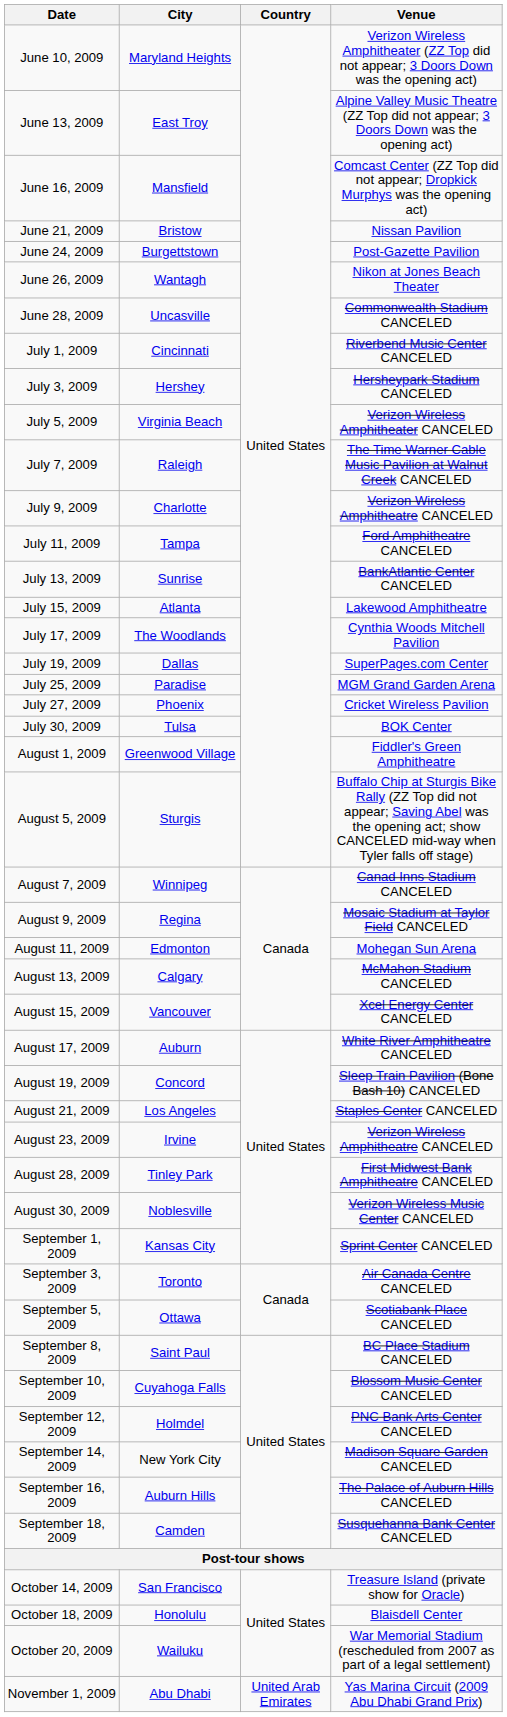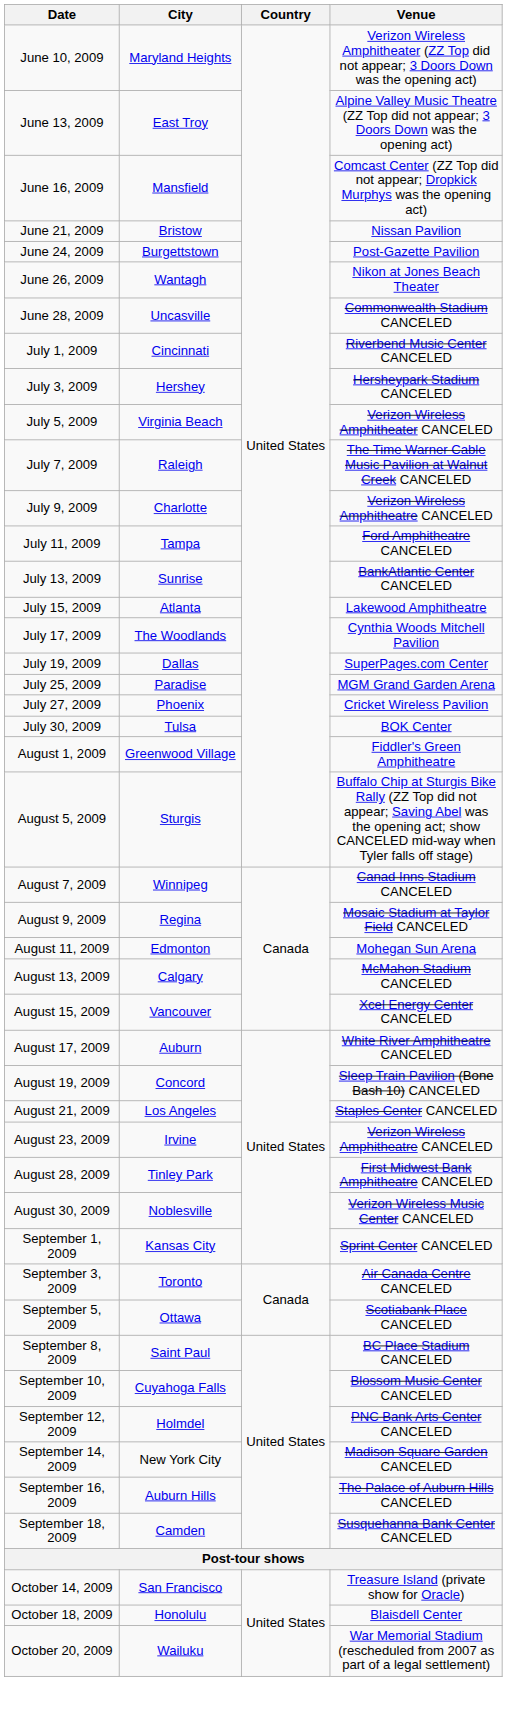 <table class="wikitable" style="text-align:center;">
 <tr>
 <th width="200">Date</th>
 <th width="200">City</th>
 <th width="150">Country</th>
 <th width="300">Venue</th>
 </tr>
 <tr>
 <td>June 10, 2009</td>
 <td><a href='#'>Maryland Heights</a></td>
 <td rowspan="22">United States</td>
 <td><a href='#'>Verizon Wireless Amphitheater</a> (<a href='#'>ZZ Top</a> did not appear; <a href='#'>3 Doors Down</a> was the opening act)</td>
 </tr>
 <tr>
 <td>June 13, 2009</td>
 <td><a href='#'>East Troy</a></td>
 <td><a href='#'>Alpine Valley Music Theatre</a> (ZZ Top did not appear; <a href='#'>3 Doors Down</a> was the opening act)</td>
 </tr>
 <tr>
 <td>June 16, 2009</td>
 <td><a href='#'>Mansfield</a></td>
 <td><a href='#'>Comcast Center</a> (ZZ Top did not appear; <a href='#'>Dropkick Murphys</a> was the opening act)</td>
 </tr>
 <tr>
 <td>June 21, 2009</td>
 <td><a href='#'>Bristow</a></td>
 <td><a href='#'>Nissan Pavilion</a></td>
 </tr>
 <tr>
 <td>June 24, 2009</td>
 <td><a href='#'>Burgettstown</a></td>
 <td><a href='#'>Post-Gazette Pavilion</a></td>
 </tr>
 <tr>
 <td>June 26, 2009</td>
 <td><a href='#'>Wantagh</a></td>
 <td><a href='#'>Nikon at Jones Beach Theater</a></td>
 </tr>
 <tr>
 <td>June 28, 2009</td>
 <td><a href='#'>Uncasville</a></td>
 <td><s><a href='#'>Commonwealth Stadium</a></s> CANCELED</td>
 </tr>
 <tr>
 <td>July 1, 2009</td>
 <td><a href='#'>Cincinnati</a></td>
 <td><s><a href='#'>Riverbend Music Center</a></s> CANCELED</td>
 </tr>
 <tr>
 <td>July 3, 2009</td>
 <td><a href='#'>Hershey</a></td>
 <td><s><a href='#'>Hersheypark Stadium</a></s> CANCELED</td>
 </tr>
 <tr>
 <td>July 5, 2009</td>
 <td><a href='#'>Virginia Beach</a></td>
 <td><s><a href='#'>Verizon Wireless Amphitheater</a></s> CANCELED</td>
 </tr>
 <tr>
 <td>July 7, 2009</td>
 <td><a href='#'>Raleigh</a></td>
 <td><s><a href='#'>The Time Warner Cable Music Pavilion at Walnut Creek</a></s> CANCELED</td>
 </tr>
 <tr>
 <td>July 9, 2009</td>
 <td><a href='#'>Charlotte</a></td>
 <td><s><a href='#'>Verizon Wireless Amphitheatre</a></s> CANCELED</td>
 </tr>
 <tr>
 <td>July 11, 2009</td>
 <td><a href='#'>Tampa</a></td>
 <td><s><a href='#'>Ford Amphitheatre</a></s> CANCELED</td>
 </tr>
 <tr>
 <td>July 13, 2009</td>
 <td><a href='#'>Sunrise</a></td>
 <td><s><a href='#'>BankAtlantic Center</a></s> CANCELED</td>
 </tr>
 <tr>
 <td>July 15, 2009</td>
 <td><a href='#'>Atlanta</a></td>
 <td><a href='#'>Lakewood Amphitheatre</a></td>
 </tr>
 <tr>
 <td>July 17, 2009</td>
 <td><a href='#'>The Woodlands</a></td>
 <td><a href='#'>Cynthia Woods Mitchell Pavilion</a></td>
 </tr>
 <tr>
 <td>July 19, 2009</td>
 <td><a href='#'>Dallas</a></td>
 <td><a href='#'>SuperPages.com Center</a></td>
 </tr>
 <tr>
 <td>July 25, 2009</td>
 <td><a href='#'>Paradise</a></td>
 <td><a href='#'>MGM Grand Garden Arena</a></td>
 </tr>
 <tr>
 <td>July 27, 2009</td>
 <td><a href='#'>Phoenix</a></td>
 <td><a href='#'>Cricket Wireless Pavilion</a></td>
 </tr>
 <tr>
 <td>July 30, 2009</td>
 <td><a href='#'>Tulsa</a></td>
 <td><a href='#'>BOK Center</a></td>
 </tr>
 <tr>
 <td>August 1, 2009</td>
 <td><a href='#'>Greenwood Village</a></td>
 <td><a href='#'>Fiddler's Green Amphitheatre</a></td>
 </tr>
 <tr>
 <td>August 5, 2009</td>
 <td><a href='#'>Sturgis</a></td>
 <td><a href='#'>Buffalo Chip at Sturgis Bike Rally</a> (ZZ Top did not appear; <a href='#'>Saving Abel</a> was the opening act; show CANCELED mid-way when Tyler falls off stage)</td>
 </tr>
 <tr>
 <td>August 7, 2009</td>
 <td><a href='#'>Winnipeg</a></td>
 <td rowspan="5">Canada</td>
 <td><s><a href='#'>Canad Inns Stadium</a></s> CANCELED</td>
 </tr>
 <tr>
 <td>August 9, 2009</td>
 <td><a href='#'>Regina</a></td>
 <td><s><a href='#'>Mosaic Stadium at Taylor Field</a></s> CANCELED</td>
 </tr>
 <tr>
 <td>August 11, 2009</td>
 <td><a href='#'>Edmonton</a></td>
 <td><a href='#'>Mohegan Sun Arena</a></td>
 </tr>
 <tr>
 <td>August 13, 2009</td>
 <td><a href='#'>Calgary</a></td>
 <td><s><a href='#'>McMahon Stadium</a></s> CANCELED</td>
 </tr>
 <tr>
 <td>August 15, 2009</td>
 <td><a href='#'>Vancouver</a></td>
 <td><s><a href='#'>Xcel Energy Center</a></s> CANCELED</td>
 </tr>
 <tr>
 <td>August 17, 2009</td>
 <td><a href='#'>Auburn</a></td>
 <td rowspan="7">United States</td>
 <td><s><a href='#'>White River Amphitheatre</a></s> CANCELED</td>
 </tr>
 <tr>
 <td>August 19, 2009</td>
 <td><a href='#'>Concord</a></td>
 <td><s><a href='#'>Sleep Train Pavilion</a> (Bone Bash 10)</s> CANCELED</td>
 </tr>
 <tr>
 <td>August 21, 2009</td>
 <td><a href='#'>Los Angeles</a></td>
 <td><s><a href='#'>Staples Center</a></s> CANCELED</td>
 </tr>
 <tr>
 <td>August 23, 2009</td>
 <td><a href='#'>Irvine</a></td>
 <td><s><a href='#'>Verizon Wireless Amphitheatre</a></s> CANCELED</td>
 </tr>
 <tr>
 <td>August 28, 2009</td>
 <td><a href='#'>Tinley Park</a></td>
 <td><s><a href='#'>First Midwest Bank Amphitheatre</a></s> CANCELED</td>
 </tr>
 <tr>
 <td>August 30, 2009</td>
 <td><a href='#'>Noblesville</a></td>
 <td><s><a href='#'>Verizon Wireless Music Center</a></s> CANCELED</td>
 </tr>
 <tr>
 <td>September 1, 2009</td>
 <td><a href='#'>Kansas City</a></td>
 <td><s><a href='#'>Sprint Center</a></s> CANCELED</td>
 </tr>
 <tr>
 <td>September 3, 2009</td>
 <td><a href='#'>Toronto</a></td>
 <td rowspan="2">Canada</td>
 <td><s><a href='#'>Air Canada Centre</a></s> CANCELED</td>
 </tr>
 <tr>
 <td>September 5, 2009</td>
 <td><a href='#'>Ottawa</a></td>
 <td><s><a href='#'>Scotiabank Place</a></s> CANCELED</td>
 </tr>
 <tr>
 <td>September 8, 2009</td>
 <td><a href='#'>Saint Paul</a></td>
 <td rowspan="6">United States</td>
 <td><s><a href='#'>BC Place Stadium</a></s> CANCELED</td>
 </tr>
 <tr>
 <td>September 10, 2009</td>
 <td><a href='#'>Cuyahoga Falls</a></td>
 <td><s><a href='#'>Blossom Music Center</a></s> CANCELED</td>
 </tr>
 <tr>
 <td>September 12, 2009</td>
 <td><a href='#'>Holmdel</a></td>
 <td><s><a href='#'>PNC Bank Arts Center</a></s> CANCELED</td>
 </tr>
 <tr>
 <td>September 14, 2009</td>
 <td>New York City</td>
 <td><s><a href='#'>Madison Square Garden</a></s> CANCELED</td>
 </tr>
 <tr>
 <td>September 16, 2009</td>
 <td><a href='#'>Auburn Hills</a></td>
 <td><s><a href='#'>The Palace of Auburn Hills</a></s> CANCELED</td>
 </tr>
 <tr>
 <td>September 18, 2009</td>
 <td><a href='#'>Camden</a></td>
 <td><s><a href='#'>Susquehanna Bank Center</a></s> CANCELED</td>
 </tr>
 <tr>
 <th colspan="4">Post-tour shows</th>
 </tr>
 <tr>
 <td>October 14, 2009</td>
 <td><a href='#'>San Francisco</a></td>
 <td rowspan="3">United States</td>
 <td><a href='#'>Treasure Island</a> (private show for <a href='#'>Oracle</a>)</td>
 </tr>
 <tr>
 <td>October 18, 2009</td>
 <td><a href='#'>Honolulu</a></td>
 <td><a href='#'>Blaisdell Center</a></td>
 </tr>
 <tr>
 <td>October 20, 2009</td>
 <td><a href='#'>Wailuku</a></td>
 <td><a href='#'>War Memorial Stadium</a> (rescheduled from 2007 as part of a legal settlement)</td>
 </tr>
-<tr>
-<td>November 1, 2009</td>
-<td><a href='#'>Abu Dhabi</a></td>
-<td><a href='#'>United Arab Emirates</a></td>
-<td><a href='#'>Yas Marina Circuit</a> (<a href='#'>2009 Abu Dhabi Grand Prix</a>)</td>
-</tr>
 </table>
